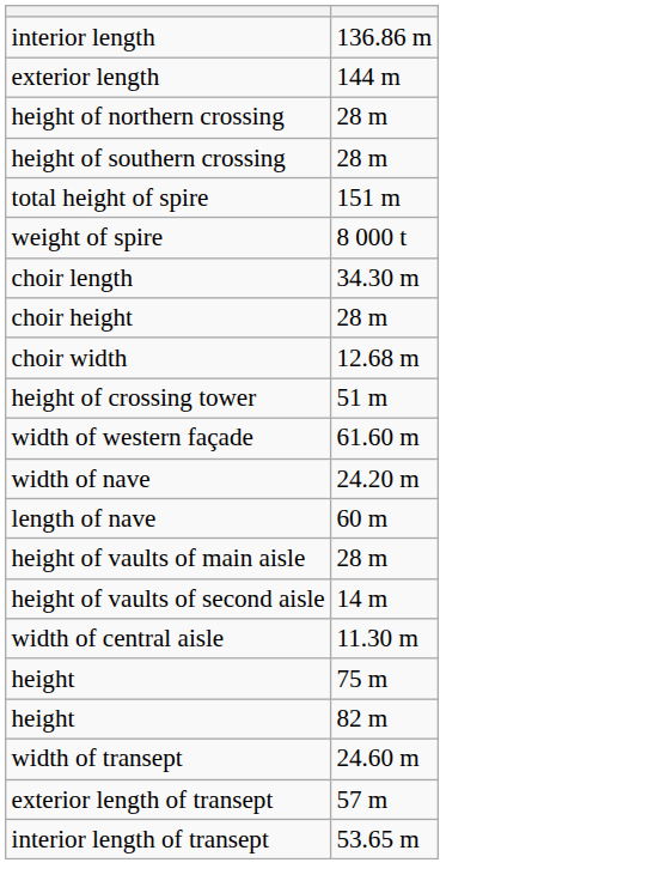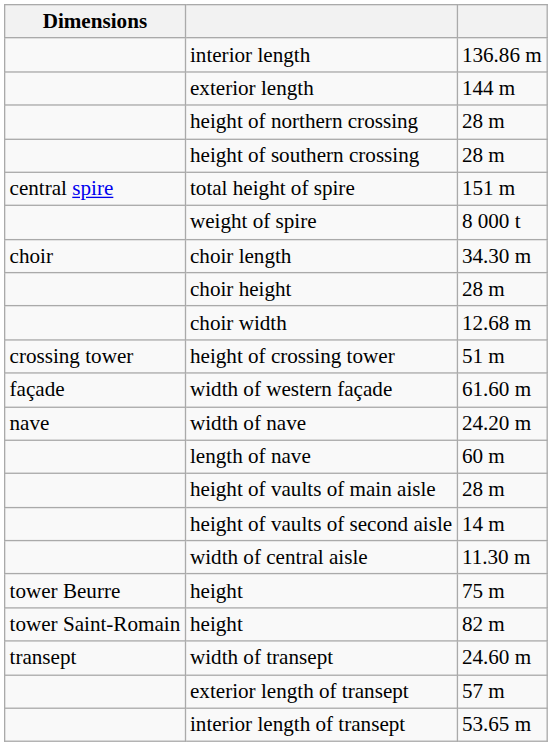 <table class="wikitable">
 <tr>
+<th>Dimensions</th>
 <th></th>
 <th></th>
 </tr>
 <tr>
+<td></td>
 <td>interior length</td>
 <td>136.86 m</td>
 </tr>
 <tr>
+<td></td>
 <td>exterior length</td>
 <td>144 m</td>
 </tr>
 <tr>
+<td></td>
 <td>height of northern crossing</td>
 <td>28 m</td>
 </tr>
 <tr>
+<td></td>
 <td>height of southern crossing</td>
 <td>28 m</td>
 </tr>
 <tr>
+<td>central <a href='#'>spire</a></td>
 <td>total height of spire</td>
 <td>151 m</td>
 </tr>
 <tr>
+<td></td>
 <td>weight of spire</td>
 <td>8 000 t</td>
 </tr>
 <tr>
+<td>choir</td>
 <td>choir length</td>
 <td>34.30 m</td>
 </tr>
 <tr>
+<td></td>
 <td>choir height</td>
 <td>28 m</td>
 </tr>
 <tr>
+<td></td>
 <td>choir width</td>
 <td>12.68 m</td>
 </tr>
 <tr>
+<td>crossing tower</td>
 <td>height of crossing tower</td>
 <td>51 m</td>
 </tr>
 <tr>
+<td>façade</td>
 <td>width of western façade</td>
 <td>61.60 m</td>
 </tr>
 <tr>
+<td>nave</td>
 <td>width of nave</td>
 <td>24.20 m</td>
 </tr>
 <tr>
+<td></td>
 <td>length of nave</td>
 <td>60 m</td>
 </tr>
 <tr>
+<td></td>
 <td>height of vaults of main aisle</td>
 <td>28 m</td>
 </tr>
 <tr>
+<td></td>
 <td>height of vaults of second aisle</td>
 <td>14 m</td>
 </tr>
 <tr>
+<td></td>
 <td>width of central aisle</td>
 <td>11.30 m</td>
 </tr>
 <tr>
+<td>tower Beurre</td>
 <td>height</td>
 <td>75 m</td>
 </tr>
 <tr>
+<td>tower Saint-Romain</td>
 <td>height</td>
 <td>82 m</td>
 </tr>
 <tr>
+<td>transept</td>
 <td>width of transept</td>
 <td>24.60 m</td>
 </tr>
 <tr>
+<td></td>
 <td>exterior length of transept</td>
 <td>57 m</td>
 </tr>
 <tr>
+<td></td>
 <td>interior length of transept</td>
 <td>53.65 m</td>
 </tr>
 </table>
